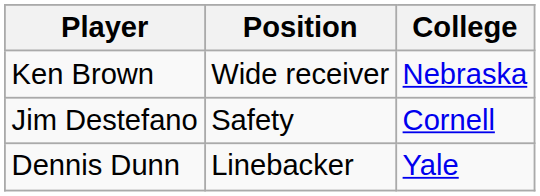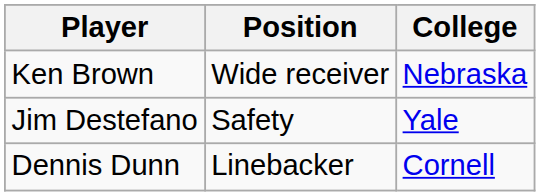 <table class="wikitable">
 <tr>
 <th>Player</th>
 <th>Position</th>
 <th>College</th>
 </tr>
 <tr>
 <td>Ken Brown</td>
 <td>Wide receiver</td>
 <td><a href='#'>Nebraska</a></td>
 </tr>
 <tr>
 <td>Jim Destefano</td>
 <td>Safety</td>
-<td><a href='#'>Cornell</a></td>
+<td><a href='#'>Yale</a></td>
 </tr>
 <tr>
 <td>Dennis Dunn</td>
 <td>Linebacker</td>
-<td><a href='#'>Yale</a></td>
+<td><a href='#'>Cornell</a></td>
 </tr>
 </table>
